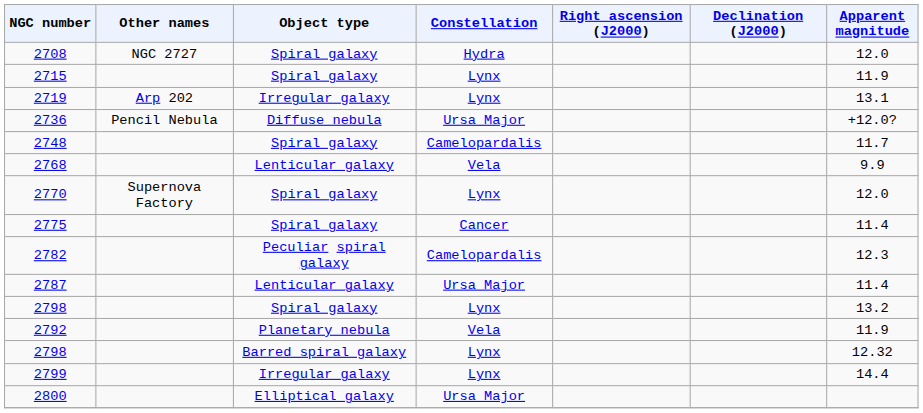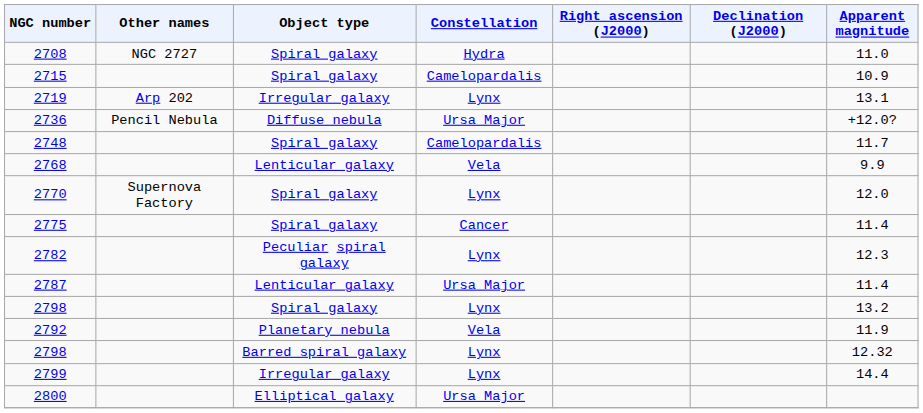 <table class="wikitable sortable sticky-header sort-under" style="text-align: center;">
 <tr>
 <th style="background-color:#edf3fe; width: 10%;">NGC number</th>
 <th style="background-color:#edf3fe; width: 15%;">Other names</th>
 <th style="background-color:#edf3fe; width: 20%;">Object type</th>
 <th style="background-color:#edf3fe; width: 15%;"><a href='#'>Constellation</a></th>
 <th style="background-color:#edf3fe; width: 15%;"><a href='#'>Right ascension</a> (<a href='#'>J2000</a>)</th>
 <th style="background-color:#edf3fe; width: 15%;"><a href='#'>Declination</a> (<a href='#'>J2000</a>)</th>
 <th style="background-color:#edf3fe; width: 10%;"><a href='#'>Apparent magnitude</a></th>
 </tr>
 <tr>
 <td><a href='#'>2708</a></td>
 <td>NGC 2727</td>
 <td><a href='#'>Spiral galaxy</a></td>
 <td><a href='#'>Hydra</a></td>
 <td></td>
 <td></td>
-<td>12.0</td>
+<td>11.0</td>
 </tr>
 <tr>
 <td><a href='#'>2715</a></td>
 <td></td>
 <td><a href='#'>Spiral galaxy</a></td>
-<td><a href='#'>Lynx</a></td>
+<td><a href='#'>Camelopardalis</a></td>
 <td></td>
 <td></td>
-<td>11.9</td>
+<td>10.9</td>
 </tr>
 <tr>
 <td><a href='#'>2719</a></td>
 <td><a href='#'>Arp</a> 202</td>
 <td><a href='#'>Irregular galaxy</a></td>
 <td><a href='#'>Lynx</a></td>
 <td></td>
 <td></td>
 <td>13.1</td>
 </tr>
 <tr>
 <td><a href='#'>2736</a></td>
 <td>Pencil Nebula</td>
 <td><a href='#'>Diffuse nebula</a></td>
 <td><a href='#'>Ursa Major</a></td>
 <td></td>
 <td></td>
 <td>+12.0?</td>
 </tr>
 <tr>
 <td><a href='#'>2748</a></td>
 <td></td>
 <td><a href='#'>Spiral galaxy</a></td>
 <td><a href='#'>Camelopardalis</a></td>
 <td></td>
 <td></td>
 <td>11.7</td>
 </tr>
 <tr>
 <td><a href='#'>2768</a></td>
 <td></td>
 <td><a href='#'>Lenticular galaxy</a></td>
 <td><a href='#'>Vela</a></td>
 <td></td>
 <td></td>
 <td>9.9</td>
 </tr>
 <tr>
 <td><a href='#'>2770</a></td>
 <td>Supernova Factory</td>
 <td><a href='#'>Spiral galaxy</a></td>
 <td><a href='#'>Lynx</a></td>
 <td></td>
 <td></td>
 <td>12.0</td>
 </tr>
 <tr>
 <td><a href='#'>2775</a></td>
 <td></td>
 <td><a href='#'>Spiral galaxy</a></td>
 <td><a href='#'>Cancer</a></td>
 <td></td>
 <td></td>
 <td>11.4</td>
 </tr>
 <tr>
 <td><a href='#'>2782</a></td>
 <td></td>
 <td><a href='#'>Peculiar</a> <a href='#'>spiral galaxy</a></td>
-<td><a href='#'>Camelopardalis</a></td>
+<td><a href='#'>Lynx</a></td>
 <td></td>
 <td></td>
 <td>12.3</td>
 </tr>
 <tr>
 <td><a href='#'>2787</a></td>
 <td></td>
 <td><a href='#'>Lenticular galaxy</a></td>
 <td><a href='#'>Ursa Major</a></td>
 <td></td>
 <td></td>
 <td>11.4</td>
 </tr>
 <tr>
 <td><a href='#'>2798</a></td>
 <td></td>
 <td><a href='#'>Spiral galaxy</a></td>
 <td><a href='#'>Lynx</a></td>
 <td></td>
 <td></td>
 <td>13.2</td>
 </tr>
 <tr>
 <td><a href='#'>2792</a></td>
 <td></td>
 <td><a href='#'>Planetary nebula</a></td>
 <td><a href='#'>Vela</a></td>
 <td></td>
 <td></td>
 <td>11.9</td>
 </tr>
 <tr>
 <td><a href='#'>2798</a></td>
 <td></td>
 <td><a href='#'>Barred spiral galaxy</a></td>
 <td><a href='#'>Lynx</a></td>
 <td></td>
 <td></td>
 <td>12.32</td>
 </tr>
 <tr>
 <td><a href='#'>2799</a></td>
 <td></td>
 <td><a href='#'>Irregular galaxy</a></td>
 <td><a href='#'>Lynx</a></td>
 <td></td>
 <td></td>
 <td>14.4</td>
 </tr>
 <tr>
 <td><a href='#'>2800</a></td>
 <td></td>
 <td><a href='#'>Elliptical galaxy</a></td>
 <td><a href='#'>Ursa Major</a></td>
 <td></td>
 <td></td>
 <td></td>
 </tr>
 <tr>
 </tr>
 </table>
